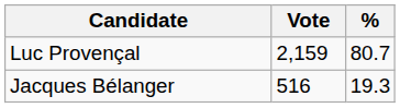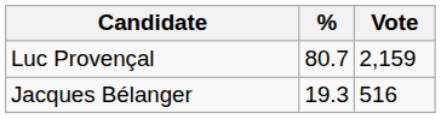 <table class="wikitable">
 <tr>
 <th bgcolor="#DDDDFF" width="200px">Candidate</th>
+<th bgcolor="#DDDDFF" width="30px">%</th>
 <th bgcolor="#DDDDFF" width="50px">Vote</th>
-<th bgcolor="#DDDDFF" width="30px">%</th>
 </tr>
 <tr>
 <td>Luc Provençal</td>
+<td>80.7</td>
 <td>2,159</td>
-<td>80.7</td>
 </tr>
 <tr>
 <td>Jacques Bélanger</td>
+<td>19.3</td>
 <td>516</td>
-<td>19.3</td>
 </tr>
 </table>
